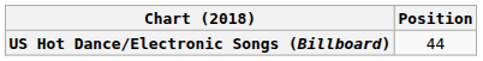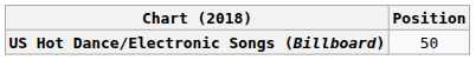 <table class="wikitable plainrowheaders" style="text-align:center">
 <tr>
 <th scope="col">Chart (2018)</th>
 <th scope="col">Position</th>
 </tr>
 <tr>
 <th scope="row">US Hot Dance/Electronic Songs (<em>Billboard</em>)</th>
-<td>44</td>
+<td>50</td>
 </tr>
 </table>
